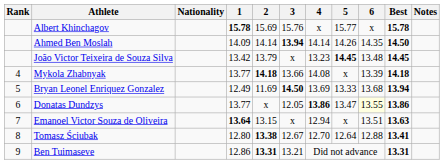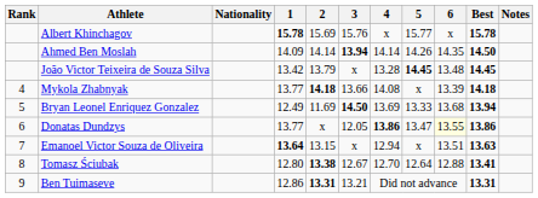 <table class="wikitable sortable" style="text-align:center">
 <tr>
 <th>Rank</th>
 <th>Athlete</th>
 <th>Nationality</th>
 <th width="25">1</th>
 <th width="25">2</th>
 <th width="25">3</th>
 <th width="25">4</th>
 <th width="25">5</th>
 <th width="25">6</th>
 <th>Best</th>
 <th>Notes</th>
 </tr>
 <tr>
 <td></td>
 <td align="left"><a href='#'>Albert Khinchagov</a></td>
 <td align=left></td>
 <td><strong>15.78</strong></td>
 <td>15.69</td>
 <td>15.76</td>
 <td>x</td>
 <td>15.77</td>
 <td>x</td>
 <td><strong>15.78</strong></td>
 <td></td>
 </tr>
 <tr>
 <td></td>
 <td align="left"><a href='#'>Ahmed Ben Moslah</a></td>
 <td align=left></td>
 <td>14.09</td>
 <td>14.14</td>
 <td><strong>13.94</strong></td>
 <td>14.14</td>
 <td>14.26</td>
 <td>14.35</td>
 <td><strong>14.50</strong></td>
 <td></td>
 </tr>
 <tr>
 <td></td>
 <td align="left"><a href='#'>João Victor Teixeira de Souza Silva</a></td>
 <td align=left></td>
 <td>13.42</td>
 <td>13.79</td>
 <td>x</td>
-<td>13.23</td>
+<td>13.28</td>
 <td><strong>14.45</strong></td>
 <td>13.48</td>
 <td><strong>14.45</strong></td>
 <td></td>
 </tr>
 <tr>
 <td>4</td>
 <td align="left"><a href='#'>Mykola Zhabnyak</a></td>
 <td align=left></td>
 <td>13.77</td>
 <td><strong>14.18</strong></td>
 <td>13.66</td>
 <td>14.08</td>
 <td>x</td>
 <td>13.39</td>
 <td><strong>14.18</strong></td>
 <td></td>
 </tr>
 <tr>
 <td>5</td>
 <td align="left"><a href='#'>Bryan Leonel Enriquez Gonzalez</a></td>
 <td align=left></td>
 <td>12.49</td>
 <td>11.69</td>
 <td><strong>14.50</strong></td>
 <td>13.69</td>
 <td>13.33</td>
 <td>13.68</td>
 <td><strong>13.94</strong></td>
 <td></td>
 </tr>
 <tr>
 <td>6</td>
 <td align="left"><a href='#'>Donatas Dundzys</a></td>
 <td align=left></td>
 <td>13.77</td>
 <td>x</td>
 <td>12.05</td>
 <td><strong>13.86</strong></td>
 <td>13.47</td>
 <td style="background: lightyellow;">13.55</td>
 <td><strong>13.86</strong></td>
 <td></td>
 </tr>
 <tr>
 <td>7</td>
 <td align="left"><a href='#'>Emanoel Victor Souza de Oliveira</a></td>
 <td align=left></td>
 <td><strong>13.64</strong></td>
 <td>13.15</td>
 <td>x</td>
 <td>12.94</td>
 <td>x</td>
 <td>13.51</td>
 <td><strong>13.63</strong></td>
 <td></td>
 </tr>
 <tr>
 <td>8</td>
 <td align="left"><a href='#'>Tomasz Ściubak</a></td>
 <td align=left></td>
 <td>12.80</td>
 <td><strong>13.38</strong></td>
 <td>12.67</td>
 <td>12.70</td>
 <td>12.64</td>
 <td>12.88</td>
 <td><strong>13.41</strong></td>
 <td></td>
 </tr>
 <tr>
 <td>9</td>
 <td align="left"><a href='#'>Ben Tuimaseve</a></td>
 <td align=left></td>
 <td>12.86</td>
 <td><strong>13.31</strong></td>
 <td>13.21</td>
 <td colspan="3">Did not advance</td>
 <td><strong>13.31</strong></td>
 <td></td>
 </tr>
 </table>
